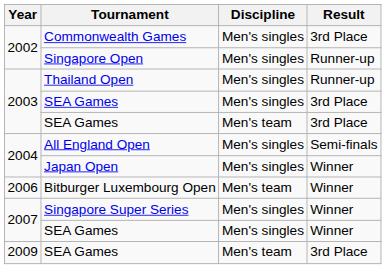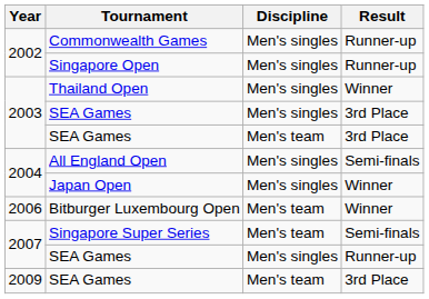 <table class="sortable wikitable">
 <tr>
 <th>Year</th>
 <th>Tournament</th>
 <th>Discipline</th>
 <th>Result</th>
 </tr>
 <tr>
 <td rowspan="2">2002</td>
 <td><a href='#'>Commonwealth Games</a></td>
 <td>Men's singles</td>
-<td>3rd Place</td>
+<td>Runner-up</td>
 </tr>
 <tr>
 <td><a href='#'>Singapore Open</a></td>
 <td>Men's singles</td>
 <td>Runner-up</td>
 </tr>
 <tr>
 <td rowspan="3">2003</td>
 <td><a href='#'>Thailand Open</a></td>
 <td>Men's singles</td>
-<td>Runner-up</td>
+<td>Winner</td>
 </tr>
 <tr>
 <td><a href='#'>SEA Games</a></td>
 <td>Men's singles</td>
 <td>3rd Place</td>
 </tr>
 <tr>
 <td>SEA Games</td>
 <td>Men's team</td>
 <td>3rd Place</td>
 </tr>
 <tr>
 <td rowspan="2">2004</td>
 <td><a href='#'>All England Open</a></td>
 <td>Men's singles</td>
 <td>Semi-finals</td>
 </tr>
 <tr>
 <td><a href='#'>Japan Open</a></td>
 <td>Men's singles</td>
 <td>Winner</td>
 </tr>
 <tr>
 <td>2006</td>
 <td>Bitburger Luxembourg Open</td>
 <td>Men's team</td>
 <td>Winner</td>
 </tr>
 <tr>
 <td rowspan="2">2007</td>
 <td><a href='#'>Singapore Super Series</a></td>
-<td>Men's singles</td>
-<td>Winner</td>
+<td>Men's team</td>
+<td>Semi-finals</td>
 </tr>
 <tr>
 <td>SEA Games</td>
 <td>Men's singles</td>
-<td>Winner</td>
+<td>Runner-up</td>
 </tr>
 <tr>
 <td>2009</td>
 <td>SEA Games</td>
 <td>Men's team</td>
 <td>3rd Place</td>
 </tr>
 </table>
